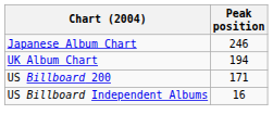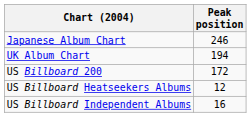 <table class="wikitable sortable">
 <tr>
 <th>Chart (2004)</th>
 <th>Peak<br>position</th>
 </tr>
 <tr>
 <td><a href='#'>Japanese Album Chart</a><span></span></td>
 <td align="center">246</td>
 </tr>
 <tr>
 <td><a href='#'>UK Album Chart</a></td>
 <td align="center">194</td>
 </tr>
 <tr>
 <td>US <a href='#'><em>Billboard</em> 200</a></td>
-<td align="center">171</td>
+<td align="center">172</td>
+</tr>
+<tr>
+<td>US <em>Billboard</em> <a href='#'>Heatseekers Albums</a></td>
+<td align="center">12</td>
 </tr>
 <tr>
 <td>US <em>Billboard</em> <a href='#'>Independent Albums</a></td>
 <td align="center">16</td>
 </tr>
 </table>
